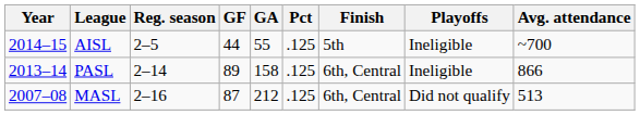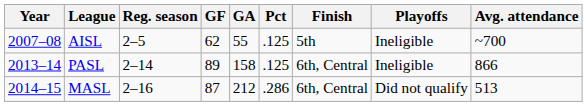 <table class="wikitable">
 <tr>
 <th>Year</th>
 <th>League</th>
 <th>Reg. season</th>
 <th>GF</th>
 <th>GA</th>
 <th>Pct</th>
 <th>Finish</th>
 <th>Playoffs</th>
 <th>Avg. attendance</th>
 </tr>
 <tr>
-<td><a href='#'>2014–15</a></td>
+<td><a href='#'>2007–08</a></td>
 <td><a href='#'>AISL</a></td>
 <td>2–5</td>
-<td>44</td>
+<td>62</td>
 <td>55</td>
 <td>.125</td>
 <td>5th</td>
 <td>Ineligible</td>
 <td>~700</td>
 </tr>
 <tr>
 <td><a href='#'>2013–14</a></td>
 <td><a href='#'>PASL</a></td>
 <td>2–14</td>
 <td>89</td>
 <td>158</td>
 <td>.125</td>
 <td>6th, Central</td>
 <td>Ineligible</td>
 <td>866</td>
 </tr>
 <tr>
-<td><a href='#'>2007–08</a></td>
+<td><a href='#'>2014–15</a></td>
 <td><a href='#'>MASL</a></td>
 <td>2–16</td>
 <td>87</td>
 <td>212</td>
-<td>.125</td>
+<td>.286</td>
 <td>6th, Central</td>
 <td>Did not qualify</td>
 <td>513</td>
 </tr>
 </table>
